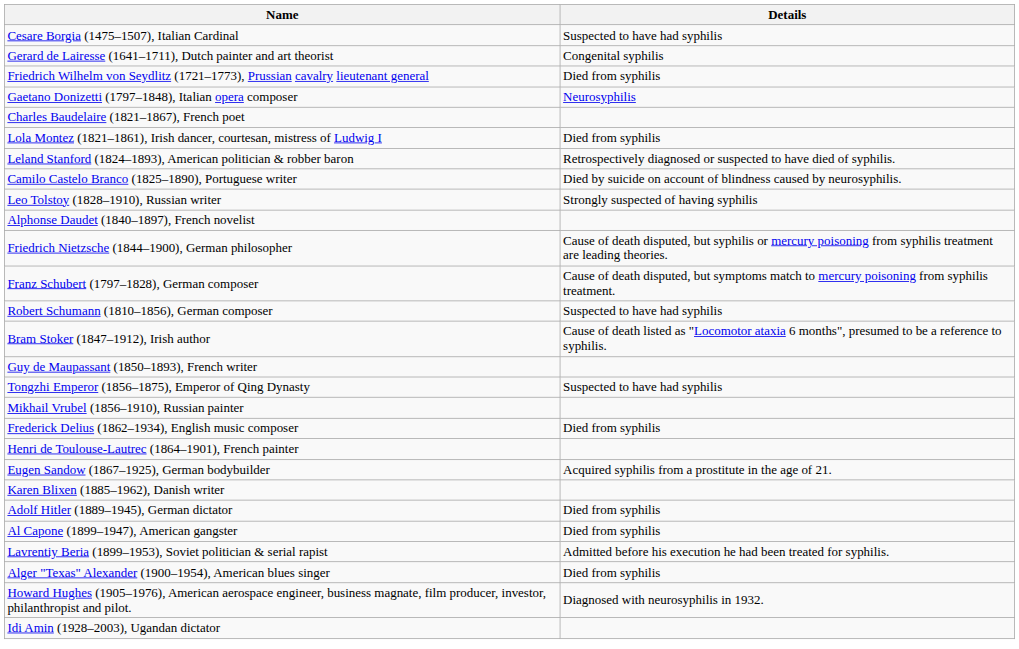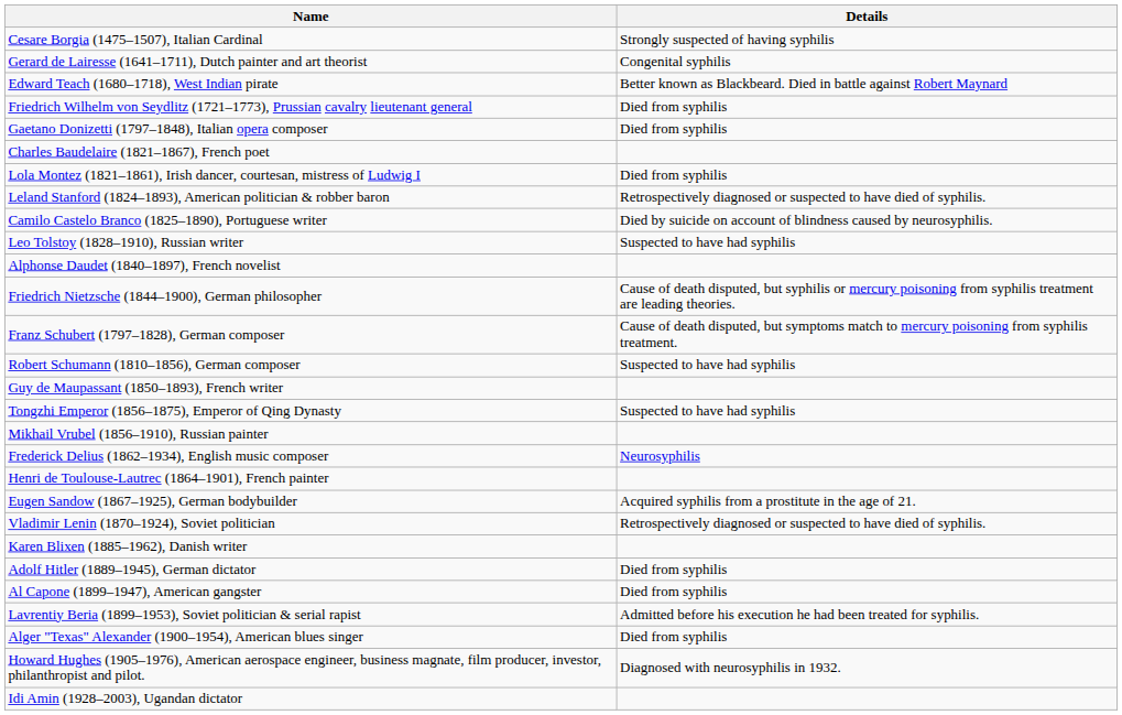 <table class="wikitable">
 <tr>
 <th>Name</th>
 <th>Details</th>
 </tr>
 <tr>
 <td><a href='#'>Cesare Borgia</a> (1475–1507), Italian Cardinal</td>
-<td>Suspected to have had syphilis</td>
+<td>Strongly suspected of having syphilis</td>
 </tr>
 <tr>
 <td><a href='#'>Gerard de Lairesse</a> (1641–1711), Dutch painter and art theorist</td>
 <td>Congenital syphilis</td>
+</tr>
+<tr>
+<td><a href='#'>Edward Teach</a> (1680–1718), <a href='#'>West Indian</a> pirate</td>
+<td>Better known as Blackbeard. Died in battle against <a href='#'>Robert Maynard</a></td>
 </tr>
 <tr>
 <td><a href='#'>Friedrich Wilhelm von Seydlitz</a> (1721–1773), <a href='#'>Prussian</a> <a href='#'>cavalry</a> <a href='#'>lieutenant general</a></td>
 <td>Died from syphilis</td>
 </tr>
 <tr>
 <td><a href='#'>Gaetano Donizetti</a> (1797–1848), Italian <a href='#'>opera</a> composer</td>
-<td><a href='#'>Neurosyphilis</a></td>
+<td>Died from syphilis</td>
 </tr>
 <tr>
 <td><a href='#'>Charles Baudelaire</a> (1821–1867), French poet</td>
 <td></td>
 </tr>
 <tr>
 <td><a href='#'>Lola Montez</a> (1821–1861), Irish dancer, courtesan, mistress of <a href='#'>Ludwig I</a></td>
 <td>Died from syphilis</td>
 </tr>
 <tr>
 <td><a href='#'>Leland Stanford</a> (1824–1893), American politician & robber baron</td>
 <td>Retrospectively diagnosed or suspected to have died of syphilis.</td>
 </tr>
 <tr>
 <td><a href='#'>Camilo Castelo Branco</a> (1825–1890), Portuguese writer</td>
 <td>Died by suicide on account of blindness caused by neurosyphilis.</td>
 </tr>
 <tr>
 <td><a href='#'>Leo Tolstoy</a> (1828–1910), Russian writer</td>
-<td>Strongly suspected of having syphilis</td>
+<td>Suspected to have had syphilis</td>
 </tr>
 <tr>
 <td><a href='#'>Alphonse Daudet</a> (1840–1897), French novelist</td>
 <td></td>
 </tr>
 <tr>
 <td><a href='#'>Friedrich Nietzsche</a> (1844–1900), German philosopher</td>
 <td>Cause of death disputed, but syphilis or <a href='#'>mercury poisoning</a> from syphilis treatment are leading theories.</td>
 </tr>
 <tr>
 <td><a href='#'>Franz Schubert</a> (1797–1828), German composer</td>
 <td>Cause of death disputed, but symptoms match to <a href='#'>mercury poisoning</a> from syphilis treatment. </td>
 </tr>
 <tr>
 <td><a href='#'>Robert Schumann</a> (1810–1856), German composer</td>
 <td>Suspected to have had syphilis</td>
 </tr>
 <tr>
-<td><a href='#'>Bram Stoker</a> (1847–1912), Irish author</td>
-<td>Cause of death listed as "<a href='#'>Locomotor ataxia</a> 6 months", presumed to be a reference to syphilis.</td>
-</tr>
-<tr>
 <td><a href='#'>Guy de Maupassant</a> (1850–1893), French writer</td>
 <td></td>
 </tr>
 <tr>
 <td><a href='#'>Tongzhi Emperor</a> (1856–1875), Emperor of Qing Dynasty</td>
 <td>Suspected to have had syphilis</td>
 </tr>
 <tr>
 <td><a href='#'>Mikhail Vrubel</a> (1856–1910), Russian painter</td>
 <td></td>
 </tr>
 <tr>
 <td><a href='#'>Frederick Delius</a> (1862–1934), English music composer</td>
-<td>Died from syphilis</td>
+<td><a href='#'>Neurosyphilis</a></td>
 </tr>
 <tr>
 <td><a href='#'>Henri de Toulouse-Lautrec</a> (1864–1901), French painter</td>
 <td></td>
 </tr>
 <tr>
 <td><a href='#'>Eugen Sandow</a> (1867–1925), German bodybuilder</td>
 <td>Acquired syphilis from a prostitute in the age of 21. </td>
+</tr>
+<tr>
+<td><a href='#'>Vladimir Lenin</a> (1870–1924), Soviet politician</td>
+<td>Retrospectively diagnosed or suspected to have died of syphilis.</td>
 </tr>
 <tr>
 <td><a href='#'>Karen Blixen</a> (1885–1962), Danish writer</td>
 <td></td>
 </tr>
 <tr>
 <td><a href='#'>Adolf Hitler</a> (1889–1945), German dictator</td>
 <td>Died from syphilis</td>
 </tr>
 <tr>
 <td><a href='#'>Al Capone</a> (1899–1947), American gangster</td>
 <td>Died from syphilis</td>
 </tr>
 <tr>
 <td><a href='#'>Lavrentiy Beria</a> (1899–1953), Soviet politician & serial rapist</td>
 <td>Admitted before his execution he had been treated for syphilis.</td>
 </tr>
 <tr>
 <td><a href='#'>Alger "Texas" Alexander</a> (1900–1954), American blues singer</td>
 <td>Died from syphilis</td>
 </tr>
 <tr>
 <td><a href='#'>Howard Hughes</a> (1905–1976), American aerospace engineer, business magnate, film producer, investor, philanthropist and pilot.</td>
 <td>Diagnosed with neurosyphilis in 1932.</td>
 </tr>
 <tr>
 <td><a href='#'>Idi Amin</a> (1928–2003), Ugandan dictator</td>
 <td></td>
 </tr>
 </table>
